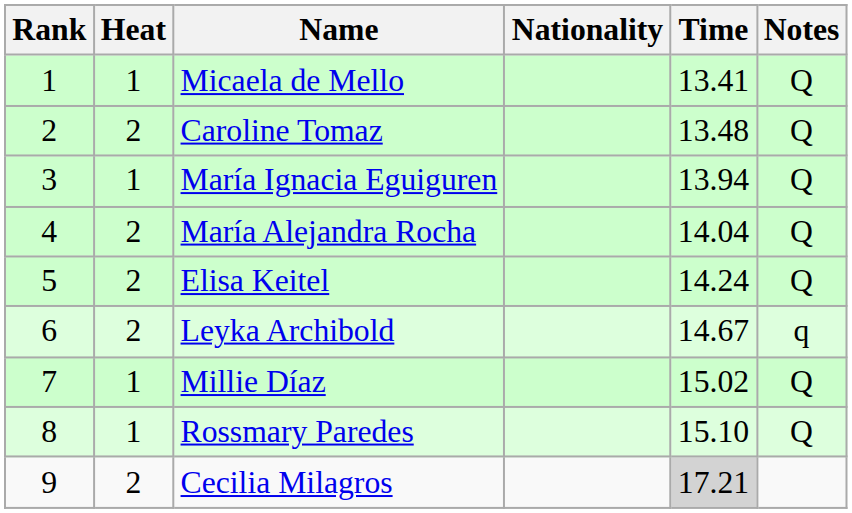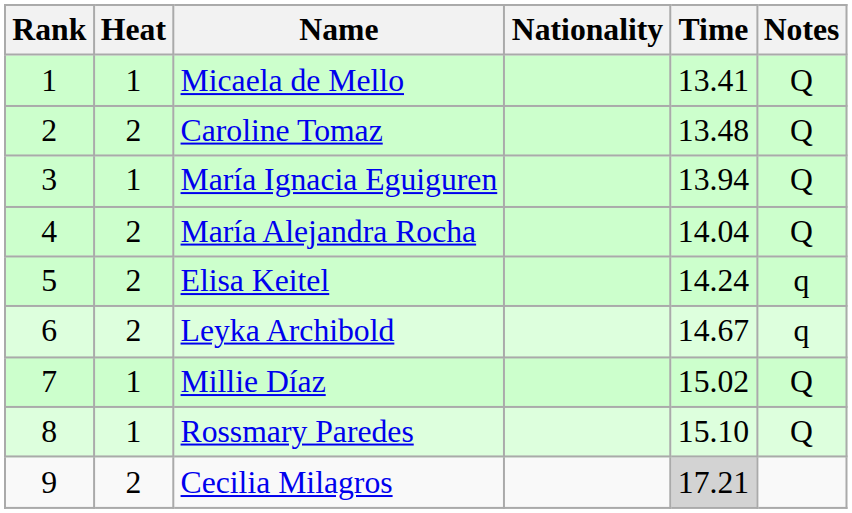 <table class="wikitable sortable" style="text-align:center">
 <tr>
 <th>Rank</th>
 <th>Heat</th>
 <th>Name</th>
 <th>Nationality</th>
 <th>Time</th>
 <th>Notes</th>
 </tr>
 <tr bgcolor=ccffcc>
 <td>1</td>
 <td>1</td>
 <td align=left><a href='#'>Micaela de Mello</a></td>
 <td align=left></td>
 <td>13.41</td>
 <td>Q</td>
 </tr>
 <tr bgcolor=ccffcc>
 <td>2</td>
 <td>2</td>
 <td align=left><a href='#'>Caroline Tomaz</a></td>
 <td align=left></td>
 <td>13.48</td>
 <td>Q</td>
 </tr>
 <tr bgcolor=ccffcc>
 <td>3</td>
 <td>1</td>
 <td align=left><a href='#'>María Ignacia Eguiguren</a></td>
 <td align=left></td>
 <td>13.94</td>
 <td>Q</td>
 </tr>
 <tr bgcolor=ccffcc>
 <td>4</td>
 <td>2</td>
 <td align=left><a href='#'>María Alejandra Rocha</a></td>
 <td align=left></td>
 <td>14.04</td>
 <td>Q</td>
 </tr>
 <tr bgcolor=ccffcc>
 <td>5</td>
 <td>2</td>
 <td align=left><a href='#'>Elisa Keitel</a></td>
 <td align=left></td>
 <td>14.24</td>
-<td>Q</td>
+<td>q</td>
 </tr>
 <tr bgcolor=ddffdd>
 <td>6</td>
 <td>2</td>
 <td align=left><a href='#'>Leyka Archibold</a></td>
 <td align=left></td>
 <td>14.67</td>
 <td>q</td>
 </tr>
 <tr bgcolor=ccffcc>
 <td>7</td>
 <td>1</td>
 <td align=left><a href='#'>Millie Díaz</a></td>
 <td align=left></td>
 <td>15.02</td>
 <td>Q</td>
 </tr>
 <tr bgcolor=ddffdd>
 <td>8</td>
 <td>1</td>
 <td align=left><a href='#'>Rossmary Paredes</a></td>
 <td align=left></td>
 <td>15.10</td>
 <td>Q</td>
 </tr>
 <tr>
 <td>9</td>
 <td>2</td>
 <td align=left><a href='#'>Cecilia Milagros</a></td>
 <td align=left></td>
 <td style="background: lightgrey;">17.21</td>
 <td></td>
 </tr>
 </table>
